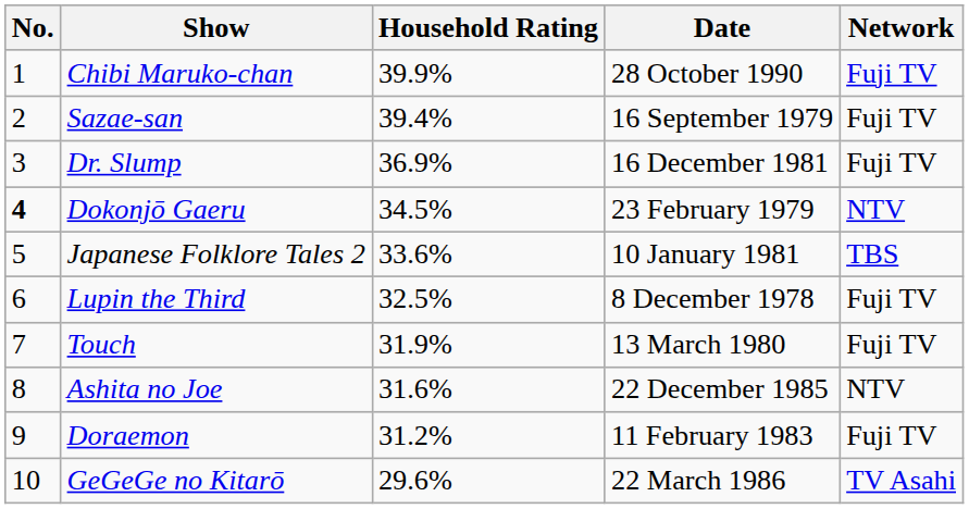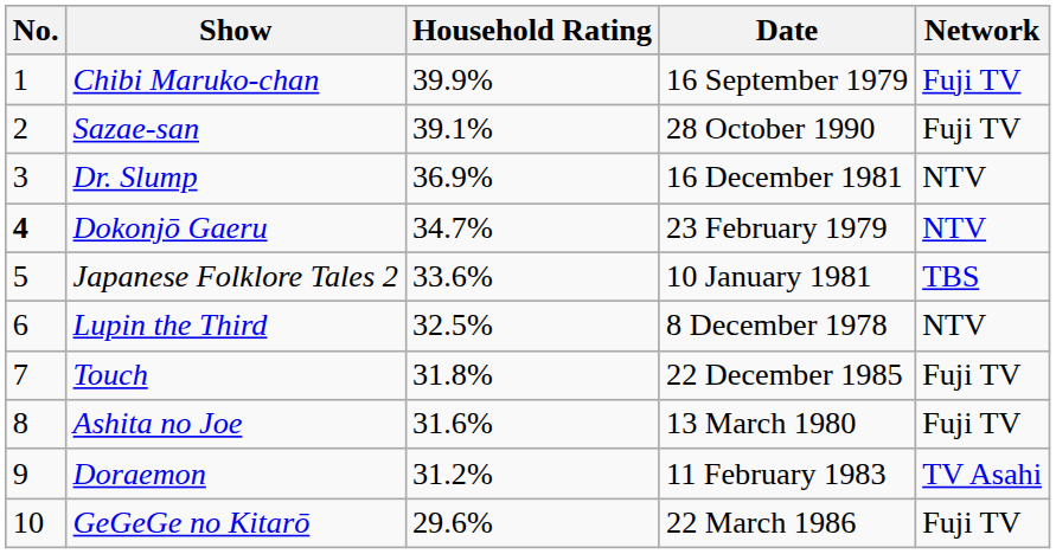 <table class="wikitable">
 <tr>
 <th>No.</th>
 <th>Show</th>
 <th>Household Rating</th>
 <th>Date</th>
 <th>Network</th>
 </tr>
 <tr>
 <td>1</td>
 <td><em><a href='#'>Chibi Maruko-chan</a></em></td>
 <td>39.9%</td>
-<td>28 October 1990</td>
+<td>16 September 1979</td>
 <td><a href='#'>Fuji TV</a></td>
 </tr>
 <tr>
 <td>2</td>
 <td><em><a href='#'>Sazae-san</a></em></td>
-<td>39.4%</td>
-<td>16 September 1979</td>
+<td>39.1%</td>
+<td>28 October 1990</td>
 <td>Fuji TV</td>
 </tr>
 <tr>
 <td>3</td>
 <td><em><a href='#'>Dr. Slump</a></em></td>
 <td>36.9%</td>
 <td>16 December 1981</td>
-<td>Fuji TV</td>
+<td>NTV</td>
 </tr>
 <tr>
 <td><strong>4</strong></td>
 <td><em><a href='#'>Dokonjō Gaeru</a></em></td>
-<td>34.5%</td>
+<td>34.7%</td>
 <td>23 February 1979</td>
 <td><a href='#'>NTV</a></td>
 </tr>
 <tr>
 <td>5</td>
 <td><em>Japanese Folklore Tales 2</em></td>
 <td>33.6%</td>
 <td>10 January 1981</td>
 <td><a href='#'>TBS</a></td>
 </tr>
 <tr>
 <td>6</td>
 <td><em><a href='#'>Lupin the Third</a></em></td>
 <td>32.5%</td>
 <td>8 December 1978</td>
-<td>Fuji TV</td>
+<td>NTV</td>
 </tr>
 <tr>
 <td>7</td>
 <td><a href='#'><em>Touch</em></a></td>
-<td>31.9%</td>
-<td>13 March 1980</td>
+<td>31.8%</td>
+<td>22 December 1985</td>
 <td>Fuji TV</td>
 </tr>
 <tr>
 <td>8</td>
 <td><em><a href='#'>Ashita no Joe</a></em></td>
 <td>31.6%</td>
-<td>22 December 1985</td>
-<td>NTV</td>
+<td>13 March 1980</td>
+<td>Fuji TV</td>
 </tr>
 <tr>
 <td>9</td>
 <td><em><a href='#'>Doraemon</a></em></td>
 <td>31.2%</td>
 <td>11 February 1983</td>
-<td>Fuji TV</td>
+<td><a href='#'>TV Asahi</a></td>
 </tr>
 <tr>
 <td>10</td>
 <td><em><a href='#'>GeGeGe no Kitarō</a></em></td>
 <td>29.6%</td>
 <td>22 March 1986</td>
-<td><a href='#'>TV Asahi</a></td>
+<td>Fuji TV</td>
 </tr>
 </table>
